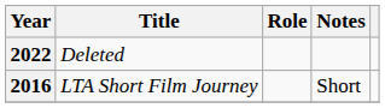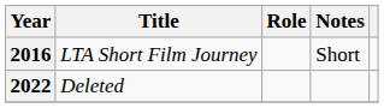 <table class="wikitable sortable plainrowheaders">
 <tr>
 <th scope="col">Year</th>
 <th scope="col">Title</th>
 <th scope="col">Role</th>
 <th scope="col" class="unsortable">Notes</th>
 <th scope="col" class="unsortable"></th>
 </tr>
 <tr>
+<th scope="row">2016</th>
+<td><em>LTA Short Film Journey</em></td>
+<td></td>
+<td>Short</td>
+<td></td>
+</tr>
+<tr>
 <th scope="row">2022</th>
 <td><em>Deleted</em></td>
 <td></td>
 <td></td>
 <td></td>
 </tr>
 <tr>
-<th scope="row">2016</th>
-<td><em>LTA Short Film Journey</em></td>
-<td></td>
-<td>Short</td>
-<td></td>
-</tr>
-<tr>
 </tr>
 </table>
